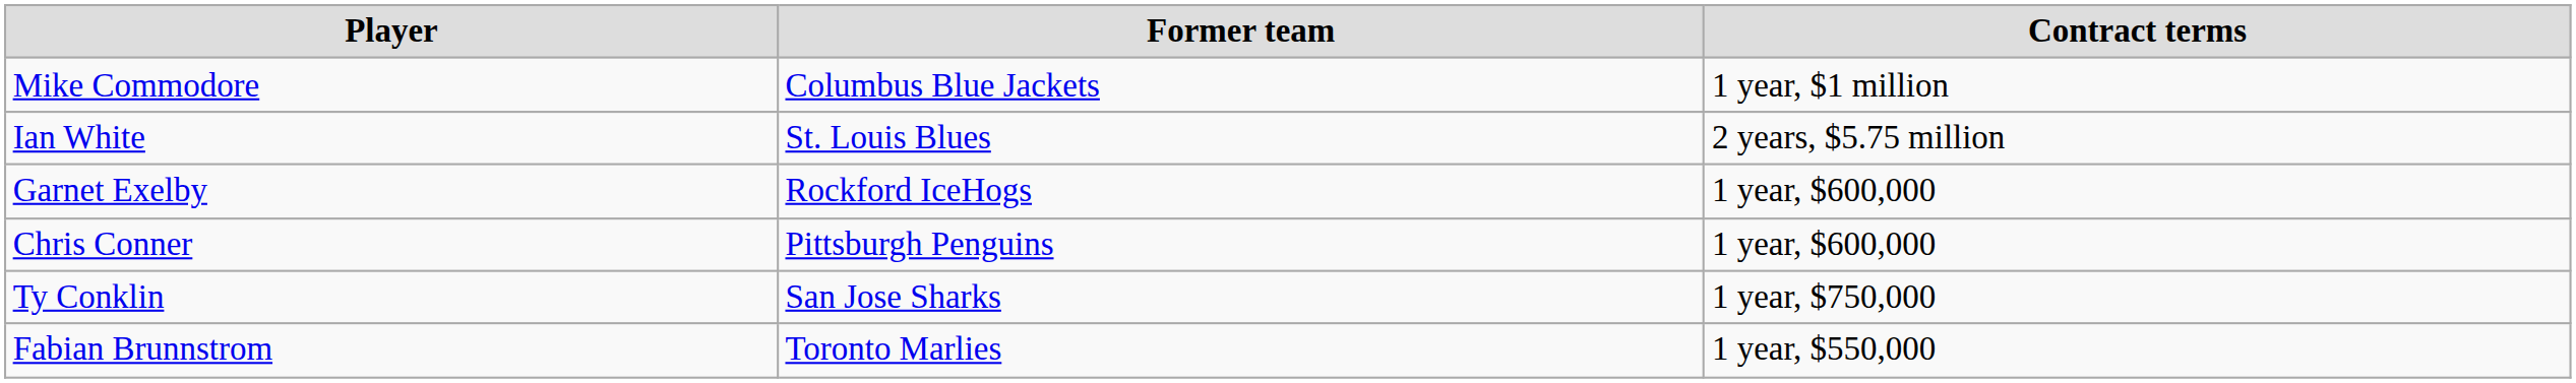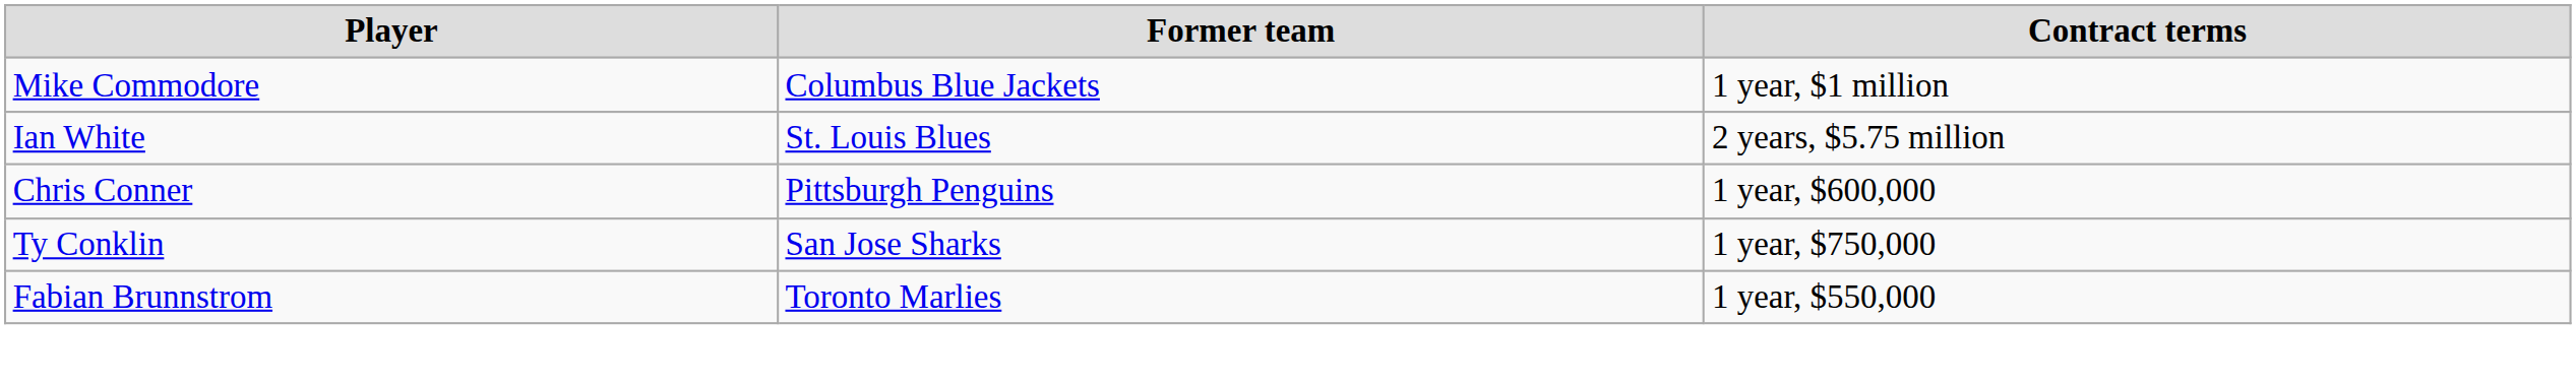 <table class="wikitable" style="width:97%;">
 <tr style="text-align:center; background:#ddd;">
 <td><strong>Player</strong></td>
 <td><strong>Former team</strong></td>
 <td><strong>Contract terms</strong></td>
 </tr>
 <tr>
 <td><a href='#'>Mike Commodore</a></td>
 <td><a href='#'>Columbus Blue Jackets</a></td>
 <td>1 year, $1 million</td>
 </tr>
 <tr>
 <td><a href='#'>Ian White</a></td>
 <td><a href='#'>St. Louis Blues</a></td>
 <td>2 years, $5.75 million</td>
 </tr>
 <tr>
-<td><a href='#'>Garnet Exelby</a></td>
-<td><a href='#'>Rockford IceHogs</a></td>
-<td>1 year, $600,000</td>
-</tr>
-<tr>
 <td><a href='#'>Chris Conner</a></td>
 <td><a href='#'>Pittsburgh Penguins</a></td>
 <td>1 year, $600,000</td>
 </tr>
 <tr>
 <td><a href='#'>Ty Conklin</a></td>
 <td><a href='#'>San Jose Sharks</a></td>
 <td>1 year, $750,000</td>
 </tr>
 <tr>
 <td><a href='#'>Fabian Brunnstrom</a></td>
 <td><a href='#'>Toronto Marlies</a></td>
 <td>1 year, $550,000</td>
 </tr>
 </table>
